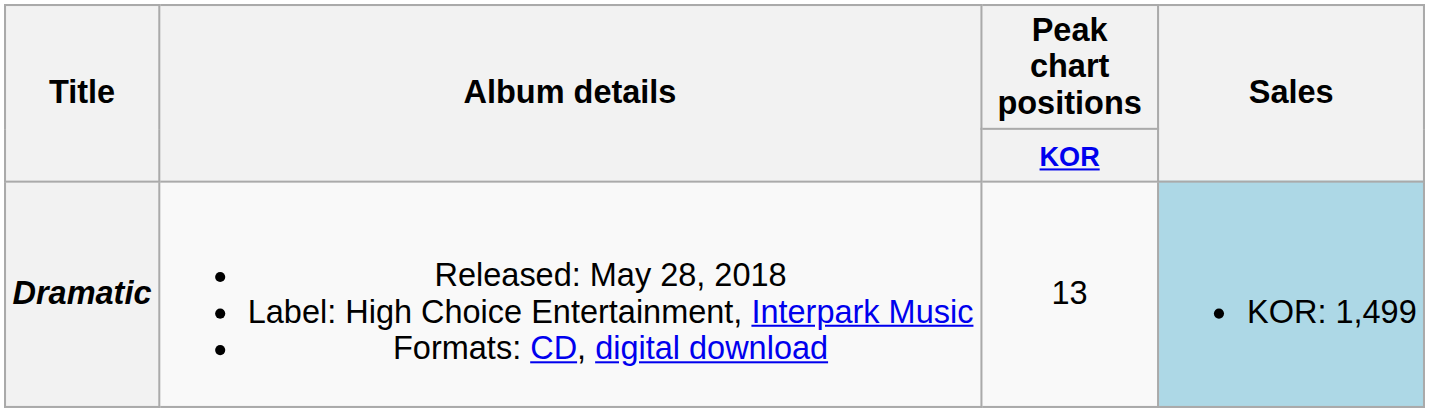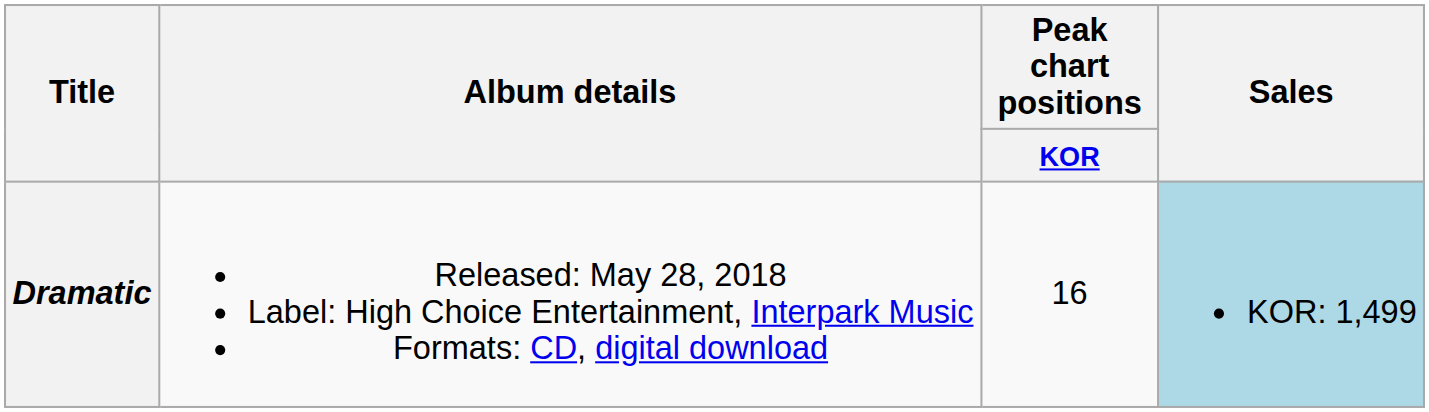 <table class="wikitable plainrowheaders" style="text-align:center;">
 <tr>
 <th scope="col" rowspan="2">Title</th>
 <th scope="col" rowspan="2">Album details</th>
 <th scope="col" colspan="1" style="width:5em;">Peak chart positions</th>
 <th scope="col" rowspan="2">Sales</th>
 </tr>
 <tr>
 <th><small><a href='#'>KOR</a></small><br></th>
 </tr>
 <tr>
 <th scope="row"><em>Dramatic</em></th>
 <td><br><ul><li>Released: May 28, 2018</li><li>Label: High Choice Entertainment, <a href='#'>Interpark Music</a></li><li>Formats: <a href='#'>CD</a>, <a href='#'>digital download</a></li></ul></td>
-<td>13</td>
+<td>16</td>
 <td style="background: lightblue;"><br><ul><li>KOR: 1,499</li></ul></td>
 </tr>
 </table>
